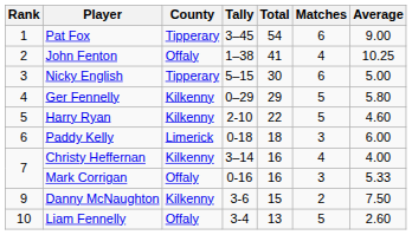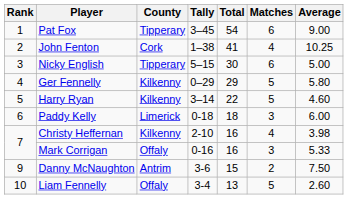 <table class="wikitable">
 <tr>
 <th>Rank</th>
 <th>Player</th>
 <th>County</th>
 <th>Tally</th>
 <th>Total</th>
 <th>Matches</th>
 <th>Average</th>
 </tr>
 <tr>
 <td rowspan=1 align=center>1</td>
 <td><a href='#'>Pat Fox</a></td>
 <td><a href='#'>Tipperary</a></td>
 <td align=center>3–45</td>
 <td align=center>54</td>
 <td align=center>6</td>
 <td align=center>9.00</td>
 </tr>
 <tr>
 <td rowspan=1 align=center>2</td>
 <td><a href='#'>John Fenton</a></td>
-<td><a href='#'>Offaly</a></td>
+<td><a href='#'>Cork</a></td>
 <td align=center>1–38</td>
 <td align=center>41</td>
 <td align=center>4</td>
 <td align=center>10.25</td>
 </tr>
 <tr>
 <td rowspan=1 align=center>3</td>
 <td><a href='#'>Nicky English</a></td>
 <td><a href='#'>Tipperary</a></td>
 <td align=center>5–15</td>
 <td align=center>30</td>
 <td align=center>6</td>
 <td align=center>5.00</td>
 </tr>
 <tr>
 <td rowspan=1 align=center>4</td>
 <td><a href='#'>Ger Fennelly</a></td>
 <td><a href='#'>Kilkenny</a></td>
 <td align=center>0–29</td>
 <td align=center>29</td>
 <td align=center>5</td>
 <td align=center>5.80</td>
 </tr>
 <tr>
 <td rowspan=1 align=center>5</td>
 <td><a href='#'>Harry Ryan</a></td>
 <td><a href='#'>Kilkenny</a></td>
-<td align=center>2-10</td>
+<td align=center>3–14</td>
 <td align=center>22</td>
 <td align=center>5</td>
 <td align=center>4.60</td>
 </tr>
 <tr>
 <td rowspan=1 align=center>6</td>
 <td><a href='#'>Paddy Kelly</a></td>
 <td><a href='#'>Limerick</a></td>
 <td align=center>0-18</td>
 <td align=center>18</td>
 <td align=center>3</td>
 <td align=center>6.00</td>
 </tr>
 <tr>
 <td rowspan=2 align=center>7</td>
 <td><a href='#'>Christy Heffernan</a></td>
 <td><a href='#'>Kilkenny</a></td>
-<td align=center>3–14</td>
+<td align=center>2-10</td>
 <td align=center>16</td>
 <td align=center>4</td>
-<td align=center>4.00</td>
+<td align=center>3.98</td>
 </tr>
 <tr>
 <td><a href='#'>Mark Corrigan</a></td>
 <td><a href='#'>Offaly</a></td>
 <td align=center>0-16</td>
 <td align=center>16</td>
 <td align=center>3</td>
 <td align=center>5.33</td>
 </tr>
 <tr>
 <td rowspan=1 align=center>9</td>
 <td><a href='#'>Danny McNaughton</a></td>
-<td><a href='#'>Kilkenny</a></td>
+<td><a href='#'>Antrim</a></td>
 <td align=center>3-6</td>
 <td align=center>15</td>
 <td align=center>2</td>
 <td align=center>7.50</td>
 </tr>
 <tr>
 <td rowspan=1 align=center>10</td>
 <td><a href='#'>Liam Fennelly</a></td>
 <td><a href='#'>Offaly</a></td>
 <td align=center>3-4</td>
 <td align=center>13</td>
 <td align=center>5</td>
 <td align=center>2.60</td>
 </tr>
 </table>
